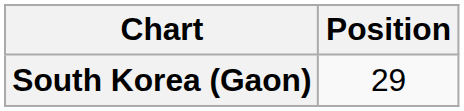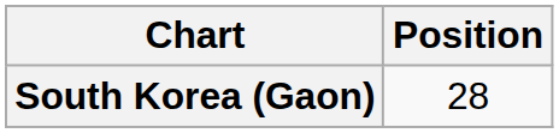 <table class="wikitable plainrowheaders" style="text-align:center">
 <tr>
 <th scope="col">Chart</th>
 <th scope="col">Position</th>
 </tr>
 <tr>
 <th scope="row">South Korea (Gaon)</th>
-<td>29</td>
+<td>28</td>
 </tr>
 </table>
